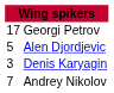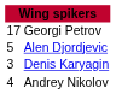 <table class="toccolours" border="0" cellpadding="2" cellspacing="0" align="left" style="margin:0.5em;">
 <tr>
 <th colspan="2" align="center" bgcolor="#C0032F"><span>Wing spikers</span></th>
 </tr>
 <tr>
 <td>17</td>
 <td> Georgi Petrov</td>
 </tr>
 <tr>
 <td>5</td>
 <td> <a href='#'>Alen Djordjevic</a></td>
 </tr>
 <tr>
 <td>3</td>
 <td> <a href='#'>Denis Karyagin</a></td>
 </tr>
 <tr>
-<td>7</td>
+<td>4</td>
 <td> Andrey Nikolov</td>
 </tr>
 </table>
